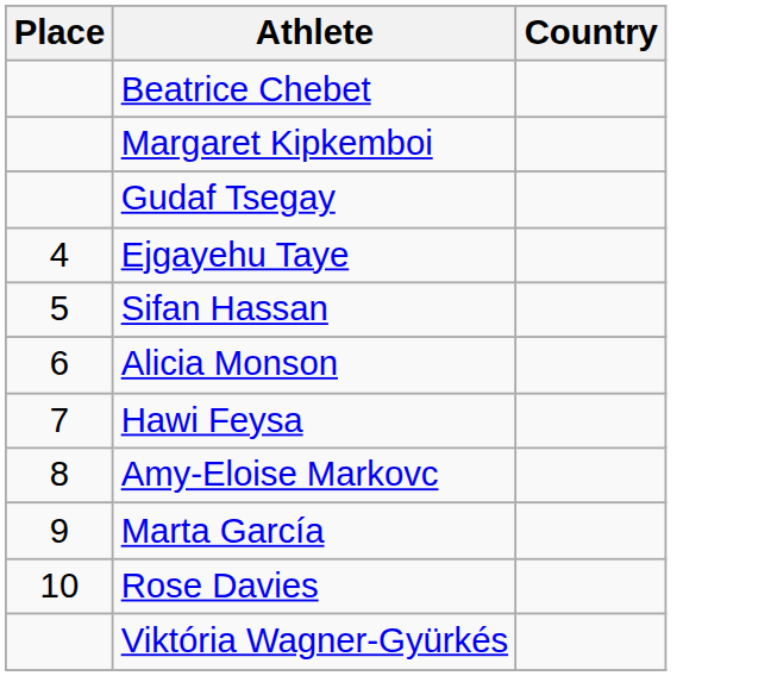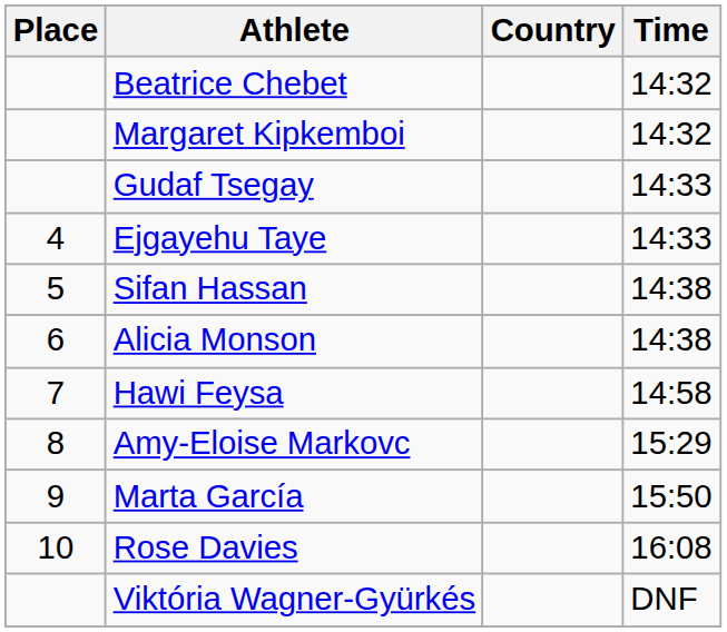 <table class="wikitable">
 <tr>
 <th>Place</th>
 <th>Athlete</th>
 <th>Country</th>
+<th>Time</th>
 </tr>
 <tr>
 <td align=center></td>
 <td><a href='#'>Beatrice Chebet</a></td>
 <td></td>
+<td>14:32</td>
 </tr>
 <tr>
 <td align=center></td>
 <td><a href='#'>Margaret Kipkemboi</a></td>
 <td></td>
+<td>14:32</td>
 </tr>
 <tr>
 <td align=center></td>
 <td><a href='#'>Gudaf Tsegay</a></td>
 <td></td>
+<td>14:33</td>
 </tr>
 <tr>
 <td align=center>4</td>
 <td><a href='#'>Ejgayehu Taye</a></td>
 <td></td>
+<td>14:33</td>
 </tr>
 <tr>
 <td align=center>5</td>
 <td><a href='#'>Sifan Hassan</a></td>
 <td></td>
+<td>14:38</td>
 </tr>
 <tr>
 <td align=center>6</td>
 <td><a href='#'>Alicia Monson</a></td>
 <td></td>
+<td>14:38</td>
 </tr>
 <tr>
 <td align=center>7</td>
 <td><a href='#'>Hawi Feysa</a></td>
 <td></td>
+<td>14:58</td>
 </tr>
 <tr>
 <td align=center>8</td>
 <td><a href='#'>Amy-Eloise Markovc</a></td>
 <td></td>
+<td>15:29</td>
 </tr>
 <tr>
 <td align=center>9</td>
 <td><a href='#'>Marta García</a></td>
 <td></td>
+<td>15:50</td>
 </tr>
 <tr>
 <td align=center>10</td>
 <td><a href='#'>Rose Davies</a></td>
 <td></td>
+<td>16:08</td>
 </tr>
 <tr>
 <td align=center></td>
 <td><a href='#'>Viktória Wagner-Gyürkés</a></td>
 <td></td>
+<td>DNF</td>
 </tr>
 </table>
